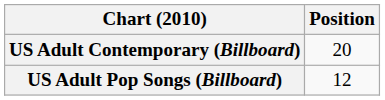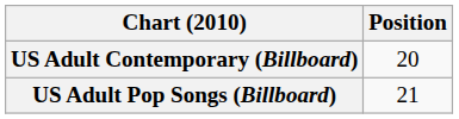 <table class="wikitable plainrowheaders" style="text-align:center">
 <tr>
 <th>Chart (2010)</th>
 <th>Position</th>
 </tr>
 <tr>
 <th scope="row">US Adult Contemporary (<em>Billboard</em>)</th>
 <td>20</td>
 </tr>
 <tr>
 <th scope="row">US Adult Pop Songs (<em>Billboard</em>)</th>
-<td>12</td>
+<td>21</td>
 </tr>
 </table>
